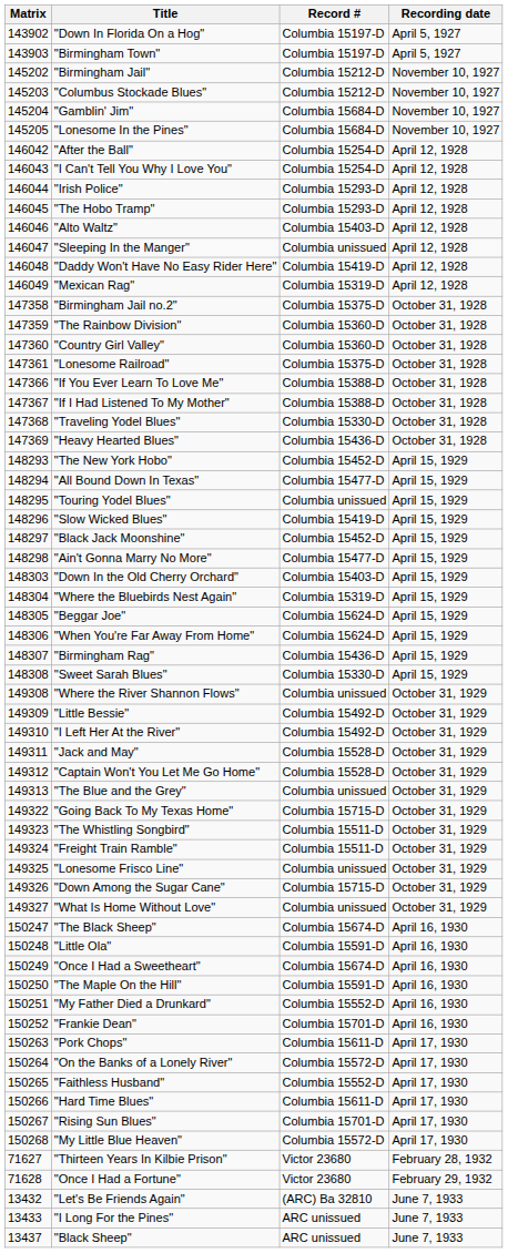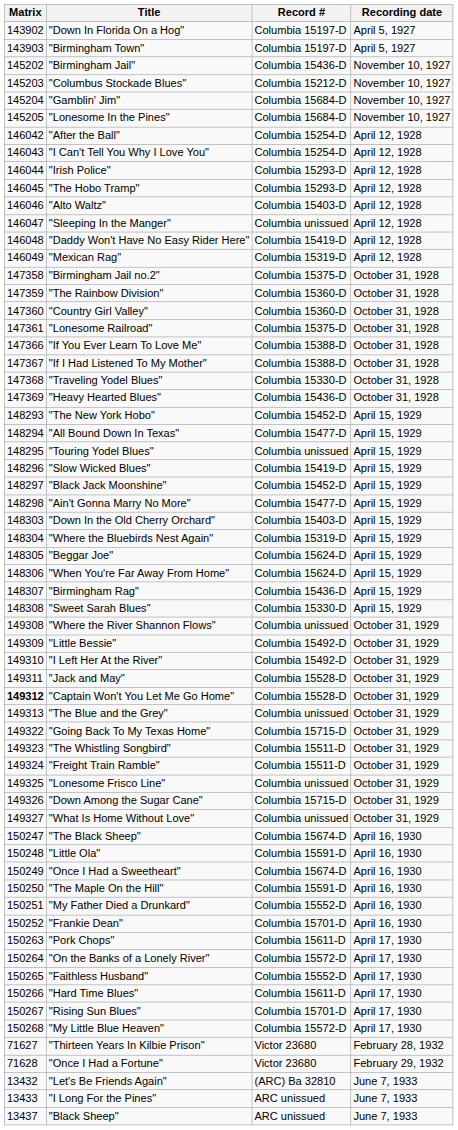 <table class=wikitable>
 <tr>
 <th>Matrix</th>
 <th>Title</th>
 <th>Record #</th>
 <th>Recording date</th>
 </tr>
 <tr>
 <td>143902</td>
 <td>"Down In Florida On a Hog"</td>
 <td>Columbia 15197-D</td>
 <td>April 5, 1927</td>
 </tr>
 <tr>
 <td>143903</td>
 <td>"Birmingham Town"</td>
 <td>Columbia 15197-D</td>
 <td>April 5, 1927</td>
 </tr>
 <tr>
 <td>145202</td>
 <td>"Birmingham Jail"</td>
-<td>Columbia 15212-D</td>
+<td>Columbia 15436-D</td>
 <td>November 10, 1927</td>
 </tr>
 <tr>
 <td>145203</td>
 <td>"Columbus Stockade Blues"</td>
 <td>Columbia 15212-D</td>
 <td>November 10, 1927</td>
 </tr>
 <tr>
 <td>145204</td>
 <td>"Gamblin' Jim"</td>
 <td>Columbia 15684-D</td>
 <td>November 10, 1927</td>
 </tr>
 <tr>
 <td>145205</td>
 <td>"Lonesome In the Pines"</td>
 <td>Columbia 15684-D</td>
 <td>November 10, 1927</td>
 </tr>
 <tr>
 <td>146042</td>
 <td>"After the Ball"</td>
 <td>Columbia 15254-D</td>
 <td>April 12, 1928</td>
 </tr>
 <tr>
 <td>146043</td>
 <td>"I Can't Tell You Why I Love You"</td>
 <td>Columbia 15254-D</td>
 <td>April 12, 1928</td>
 </tr>
 <tr>
 <td>146044</td>
 <td>"Irish Police"</td>
 <td>Columbia 15293-D</td>
 <td>April 12, 1928</td>
 </tr>
 <tr>
 <td>146045</td>
 <td>"The Hobo Tramp"</td>
 <td>Columbia 15293-D</td>
 <td>April 12, 1928</td>
 </tr>
 <tr>
 <td>146046</td>
 <td>"Alto Waltz"</td>
 <td>Columbia 15403-D</td>
 <td>April 12, 1928</td>
 </tr>
 <tr>
 <td>146047</td>
 <td>"Sleeping In the Manger"</td>
 <td>Columbia unissued</td>
 <td>April 12, 1928</td>
 </tr>
 <tr>
 <td>146048</td>
 <td>"Daddy Won't Have No Easy Rider Here"</td>
 <td>Columbia 15419-D</td>
 <td>April 12, 1928</td>
 </tr>
 <tr>
 <td>146049</td>
 <td>"Mexican Rag"</td>
 <td>Columbia 15319-D</td>
 <td>April 12, 1928</td>
 </tr>
 <tr>
 <td>147358</td>
 <td>"Birmingham Jail no.2"</td>
 <td>Columbia 15375-D</td>
 <td>October 31, 1928</td>
 </tr>
 <tr>
 <td>147359</td>
 <td>"The Rainbow Division"</td>
 <td>Columbia 15360-D</td>
 <td>October 31, 1928</td>
 </tr>
 <tr>
 <td>147360</td>
 <td>"Country Girl Valley"</td>
 <td>Columbia 15360-D</td>
 <td>October 31, 1928</td>
 </tr>
 <tr>
 <td>147361</td>
 <td>"Lonesome Railroad"</td>
 <td>Columbia 15375-D</td>
 <td>October 31, 1928</td>
 </tr>
 <tr>
 <td>147366</td>
 <td>"If You Ever Learn To Love Me"</td>
 <td>Columbia 15388-D</td>
 <td>October 31, 1928</td>
 </tr>
 <tr>
 <td>147367</td>
 <td>"If I Had Listened To My Mother"</td>
 <td>Columbia 15388-D</td>
 <td>October 31, 1928</td>
 </tr>
 <tr>
 <td>147368</td>
 <td>"Traveling Yodel Blues"</td>
 <td>Columbia 15330-D</td>
 <td>October 31, 1928</td>
 </tr>
 <tr>
 <td>147369</td>
 <td>"Heavy Hearted Blues"</td>
 <td>Columbia 15436-D</td>
 <td>October 31, 1928</td>
 </tr>
 <tr>
 <td>148293</td>
 <td>"The New York Hobo"</td>
 <td>Columbia 15452-D</td>
 <td>April 15, 1929</td>
 </tr>
 <tr>
 <td>148294</td>
 <td>"All Bound Down In Texas"</td>
 <td>Columbia 15477-D</td>
 <td>April 15, 1929</td>
 </tr>
 <tr>
 <td>148295</td>
 <td>"Touring Yodel Blues"</td>
 <td>Columbia unissued</td>
 <td>April 15, 1929</td>
 </tr>
 <tr>
 <td>148296</td>
 <td>"Slow Wicked Blues"</td>
 <td>Columbia 15419-D</td>
 <td>April 15, 1929</td>
 </tr>
 <tr>
 <td>148297</td>
 <td>"Black Jack Moonshine"</td>
 <td>Columbia 15452-D</td>
 <td>April 15, 1929</td>
 </tr>
 <tr>
 <td>148298</td>
 <td>"Ain't Gonna Marry No More"</td>
 <td>Columbia 15477-D</td>
 <td>April 15, 1929</td>
 </tr>
 <tr>
 <td>148303</td>
 <td>"Down In the Old Cherry Orchard"</td>
 <td>Columbia 15403-D</td>
 <td>April 15, 1929</td>
 </tr>
 <tr>
 <td>148304</td>
 <td>"Where the Bluebirds Nest Again"</td>
 <td>Columbia 15319-D</td>
 <td>April 15, 1929</td>
 </tr>
 <tr>
 <td>148305</td>
 <td>"Beggar Joe"</td>
 <td>Columbia 15624-D</td>
 <td>April 15, 1929</td>
 </tr>
 <tr>
 <td>148306</td>
 <td>"When You're Far Away From Home"</td>
 <td>Columbia 15624-D</td>
 <td>April 15, 1929</td>
 </tr>
 <tr>
 <td>148307</td>
 <td>"Birmingham Rag"</td>
 <td>Columbia 15436-D</td>
 <td>April 15, 1929</td>
 </tr>
 <tr>
 <td>148308</td>
 <td>"Sweet Sarah Blues"</td>
 <td>Columbia 15330-D</td>
 <td>April 15, 1929</td>
 </tr>
 <tr>
 <td>149308</td>
 <td>"Where the River Shannon Flows"</td>
 <td>Columbia unissued</td>
 <td>October 31, 1929</td>
 </tr>
 <tr>
 <td>149309</td>
 <td>"Little Bessie"</td>
 <td>Columbia 15492-D</td>
 <td>October 31, 1929</td>
 </tr>
 <tr>
 <td>149310</td>
 <td>"I Left Her At the River"</td>
 <td>Columbia 15492-D</td>
 <td>October 31, 1929</td>
 </tr>
 <tr>
 <td>149311</td>
 <td>"Jack and May"</td>
 <td>Columbia 15528-D</td>
 <td>October 31, 1929</td>
 </tr>
 <tr>
-<td>149312</td>
+<td><strong>149312</strong></td>
 <td>"Captain Won't You Let Me Go Home"</td>
 <td>Columbia 15528-D</td>
 <td>October 31, 1929</td>
 </tr>
 <tr>
 <td>149313</td>
 <td>"The Blue and the Grey"</td>
 <td>Columbia unissued</td>
 <td>October 31, 1929</td>
 </tr>
 <tr>
 <td>149322</td>
 <td>"Going Back To My Texas Home"</td>
 <td>Columbia 15715-D</td>
 <td>October 31, 1929</td>
 </tr>
 <tr>
 <td>149323</td>
 <td>"The Whistling Songbird"</td>
 <td>Columbia 15511-D</td>
 <td>October 31, 1929</td>
 </tr>
 <tr>
 <td>149324</td>
 <td>"Freight Train Ramble"</td>
 <td>Columbia 15511-D</td>
 <td>October 31, 1929</td>
 </tr>
 <tr>
 <td>149325</td>
 <td>"Lonesome Frisco Line"</td>
 <td>Columbia unissued</td>
 <td>October 31, 1929</td>
 </tr>
 <tr>
 <td>149326</td>
 <td>"Down Among the Sugar Cane"</td>
 <td>Columbia 15715-D</td>
 <td>October 31, 1929</td>
 </tr>
 <tr>
 <td>149327</td>
 <td>"What Is Home Without Love"</td>
 <td>Columbia unissued</td>
 <td>October 31, 1929</td>
 </tr>
 <tr>
 <td>150247</td>
 <td>"The Black Sheep"</td>
 <td>Columbia 15674-D</td>
 <td>April 16, 1930</td>
 </tr>
 <tr>
 <td>150248</td>
 <td>"Little Ola"</td>
 <td>Columbia 15591-D</td>
 <td>April 16, 1930</td>
 </tr>
 <tr>
 <td>150249</td>
 <td>"Once I Had a Sweetheart"</td>
 <td>Columbia 15674-D</td>
 <td>April 16, 1930</td>
 </tr>
 <tr>
 <td>150250</td>
 <td>"The Maple On the Hill"</td>
 <td>Columbia 15591-D</td>
 <td>April 16, 1930</td>
 </tr>
 <tr>
 <td>150251</td>
 <td>"My Father Died a Drunkard"</td>
 <td>Columbia 15552-D</td>
 <td>April 16, 1930</td>
 </tr>
 <tr>
 <td>150252</td>
 <td>"Frankie Dean"</td>
 <td>Columbia 15701-D</td>
 <td>April 16, 1930</td>
 </tr>
 <tr>
 <td>150263</td>
 <td>"Pork Chops"</td>
 <td>Columbia 15611-D</td>
 <td>April 17, 1930</td>
 </tr>
 <tr>
 <td>150264</td>
 <td>"On the Banks of a Lonely River"</td>
 <td>Columbia 15572-D</td>
 <td>April 17, 1930</td>
 </tr>
 <tr>
 <td>150265</td>
 <td>"Faithless Husband"</td>
 <td>Columbia 15552-D</td>
 <td>April 17, 1930</td>
 </tr>
 <tr>
 <td>150266</td>
 <td>"Hard Time Blues"</td>
 <td>Columbia 15611-D</td>
 <td>April 17, 1930</td>
 </tr>
 <tr>
 <td>150267</td>
 <td>"Rising Sun Blues"</td>
 <td>Columbia 15701-D</td>
 <td>April 17, 1930</td>
 </tr>
 <tr>
 <td>150268</td>
 <td>"My Little Blue Heaven"</td>
 <td>Columbia 15572-D</td>
 <td>April 17, 1930</td>
 </tr>
 <tr>
 <td>71627</td>
 <td>"Thirteen Years In Kilbie Prison"</td>
 <td>Victor 23680</td>
 <td>February 28, 1932</td>
 </tr>
 <tr>
 <td>71628</td>
 <td>"Once I Had a Fortune"</td>
 <td>Victor 23680</td>
 <td>February 29, 1932</td>
 </tr>
 <tr>
 <td>13432</td>
 <td>"Let's Be Friends Again"</td>
 <td>(ARC) Ba 32810</td>
 <td>June 7, 1933</td>
 </tr>
 <tr>
 <td>13433</td>
 <td>"I Long For the Pines"</td>
 <td>ARC unissued</td>
 <td>June 7, 1933</td>
 </tr>
 <tr>
 <td>13437</td>
 <td>"Black Sheep"</td>
 <td>ARC unissued</td>
 <td>June 7, 1933</td>
 </tr>
 </table>
